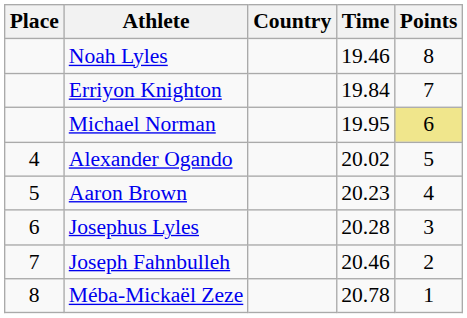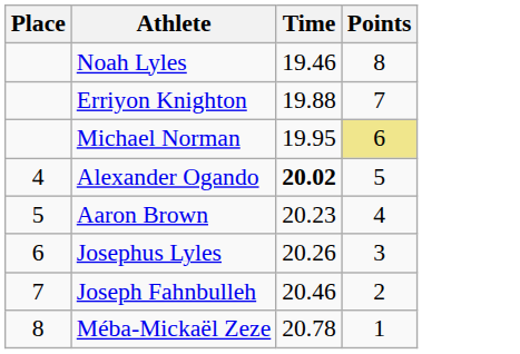 <table class="wikitable">
 <tr>
 <th>Place</th>
 <th>Athlete</th>
-<th>Country</th>
 <th>Time</th>
 <th>Points</th>
 </tr>
 <tr>
 <td align=center></td>
 <td><a href='#'>Noah Lyles</a></td>
-<td></td>
 <td>19.46</td>
 <td align=center>8</td>
 </tr>
 <tr>
 <td align=center></td>
 <td><a href='#'>Erriyon Knighton</a></td>
-<td></td>
-<td>19.84</td>
+<td>19.88</td>
 <td align=center>7</td>
 </tr>
 <tr>
 <td align=center></td>
 <td><a href='#'>Michael Norman</a></td>
-<td></td>
 <td>19.95</td>
 <td align=center style="background: khaki;">6</td>
 </tr>
 <tr>
 <td align=center>4</td>
 <td><a href='#'>Alexander Ogando</a></td>
-<td></td>
-<td>20.02</td>
+<td><strong>20.02</strong></td>
 <td align=center>5</td>
 </tr>
 <tr>
 <td align=center>5</td>
 <td><a href='#'>Aaron Brown</a></td>
-<td></td>
 <td>20.23</td>
 <td align=center>4</td>
 </tr>
 <tr>
 <td align=center>6</td>
 <td><a href='#'>Josephus Lyles</a></td>
-<td></td>
-<td>20.28</td>
+<td>20.26</td>
 <td align=center>3</td>
 </tr>
 <tr>
 <td align=center>7</td>
 <td><a href='#'>Joseph Fahnbulleh</a></td>
-<td></td>
 <td>20.46</td>
 <td align=center>2</td>
 </tr>
 <tr>
 <td align=center>8</td>
 <td><a href='#'>Méba-Mickaël Zeze</a></td>
-<td></td>
 <td>20.78</td>
 <td align=center>1</td>
 </tr>
 </table>
